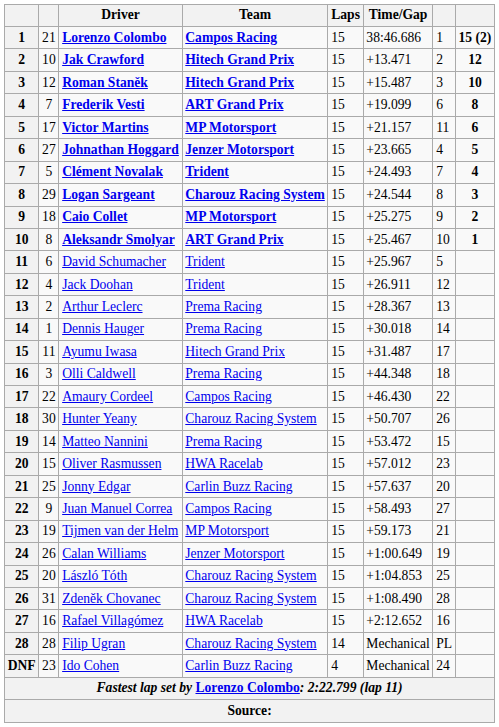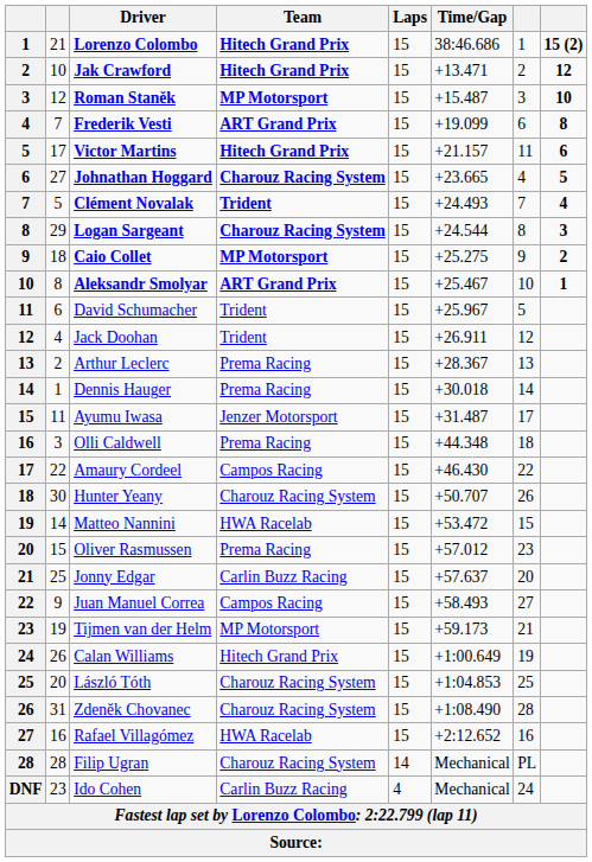 <table class="wikitable" style="font-size:85%">
 <tr>
 <th></th>
 <th></th>
 <th>Driver</th>
 <th>Team</th>
 <th>Laps</th>
 <th>Time/Gap</th>
 <th></th>
 <th></th>
 </tr>
 <tr>
 <th>1</th>
 <td align="center">21</td>
 <td><strong> <a href='#'>Lorenzo Colombo</a></strong></td>
-<td><strong><a href='#'>Campos Racing</a></strong></td>
+<td><strong><a href='#'>Hitech Grand Prix</a></strong></td>
 <td>15</td>
 <td>38:46.686</td>
 <td>1</td>
 <td align="center"><strong>15 (2)</strong></td>
 </tr>
 <tr>
 <th>2</th>
 <td align="center">10</td>
 <td><strong> <a href='#'>Jak Crawford</a></strong></td>
 <td><strong><a href='#'>Hitech Grand Prix</a></strong></td>
 <td>15</td>
 <td>+13.471</td>
 <td>2</td>
 <td align="center"><strong>12</strong></td>
 </tr>
 <tr>
 <th>3</th>
 <td align="center">12</td>
 <td><strong> <a href='#'>Roman Staněk</a></strong></td>
-<td><strong><a href='#'>Hitech Grand Prix</a></strong></td>
+<td><strong><a href='#'>MP Motorsport</a></strong></td>
 <td>15</td>
 <td>+15.487</td>
 <td>3</td>
 <td align="center"><strong>10</strong></td>
 </tr>
 <tr>
 <th>4</th>
 <td align="center">7</td>
 <td><strong> <a href='#'>Frederik Vesti</a></strong></td>
 <td><strong><a href='#'>ART Grand Prix</a></strong></td>
 <td>15</td>
 <td>+19.099</td>
 <td>6</td>
 <td align="center"><strong>8</strong></td>
 </tr>
 <tr>
 <th>5</th>
 <td align="center">17</td>
 <td><strong> <a href='#'>Victor Martins</a></strong></td>
-<td><strong><a href='#'>MP Motorsport</a></strong></td>
+<td><strong><a href='#'>Hitech Grand Prix</a></strong></td>
 <td>15</td>
 <td>+21.157</td>
 <td>11</td>
 <td align="center"><strong>6</strong></td>
 </tr>
 <tr>
 <th>6</th>
 <td align="center">27</td>
 <td><strong> <a href='#'>Johnathan Hoggard</a></strong></td>
-<td><strong><a href='#'>Jenzer Motorsport</a></strong></td>
+<td><strong><a href='#'>Charouz Racing System</a></strong></td>
 <td>15</td>
 <td>+23.665</td>
 <td>4</td>
 <td align="center"><strong>5</strong></td>
 </tr>
 <tr>
 <th>7</th>
 <td align="center">5</td>
 <td><strong> <a href='#'>Clément Novalak</a></strong></td>
 <td><a href='#'><strong>Trident</strong></a></td>
 <td>15</td>
 <td>+24.493</td>
 <td>7</td>
 <td align="center"><strong>4</strong></td>
 </tr>
 <tr>
 <th>8</th>
 <td align="center">29</td>
 <td><strong> <a href='#'>Logan Sargeant</a></strong></td>
 <td><strong><a href='#'>Charouz Racing System</a></strong></td>
 <td>15</td>
 <td>+24.544</td>
 <td>8</td>
 <td align="center"><strong>3</strong></td>
 </tr>
 <tr>
 <th>9</th>
 <td align="center">18</td>
 <td><strong> <a href='#'>Caio Collet</a></strong></td>
 <td><strong><a href='#'>MP Motorsport</a></strong></td>
 <td>15</td>
 <td>+25.275</td>
 <td>9</td>
 <td align="center"><strong>2</strong></td>
 </tr>
 <tr>
 <th>10</th>
 <td align="center">8</td>
 <td><strong> <a href='#'>Aleksandr Smolyar</a></strong></td>
 <td><strong><a href='#'>ART Grand Prix</a></strong></td>
 <td>15</td>
 <td>+25.467</td>
 <td>10</td>
 <td align="center"><strong>1</strong></td>
 </tr>
 <tr>
 <th>11</th>
 <td align="center">6</td>
 <td> <a href='#'>David Schumacher</a></td>
 <td><a href='#'>Trident</a></td>
 <td>15</td>
 <td>+25.967</td>
 <td>5</td>
 <td align="center"></td>
 </tr>
 <tr>
 <th>12</th>
 <td align="center">4</td>
 <td> <a href='#'>Jack Doohan</a></td>
 <td><a href='#'>Trident</a></td>
 <td>15</td>
 <td>+26.911</td>
 <td>12</td>
 <td align="center"></td>
 </tr>
 <tr>
 <th>13</th>
 <td align="center">2</td>
 <td> <a href='#'>Arthur Leclerc</a></td>
 <td><a href='#'>Prema Racing</a></td>
 <td>15</td>
 <td>+28.367</td>
 <td>13</td>
 <td align="center"></td>
 </tr>
 <tr>
 <th>14</th>
 <td align="center">1</td>
 <td> <a href='#'>Dennis Hauger</a></td>
 <td><a href='#'>Prema Racing</a></td>
 <td>15</td>
 <td>+30.018</td>
 <td>14</td>
 <td></td>
 </tr>
 <tr>
 <th>15</th>
 <td align="center">11</td>
 <td> <a href='#'>Ayumu Iwasa</a></td>
-<td><a href='#'>Hitech Grand Prix</a></td>
+<td><a href='#'>Jenzer Motorsport</a></td>
 <td>15</td>
 <td>+31.487</td>
 <td>17</td>
 <td></td>
 </tr>
 <tr>
 <th>16</th>
 <td align="center">3</td>
 <td> <a href='#'>Olli Caldwell</a></td>
 <td><a href='#'>Prema Racing</a></td>
 <td>15</td>
 <td>+44.348</td>
 <td>18</td>
 <td></td>
 </tr>
 <tr>
 <th>17</th>
 <td align="center">22</td>
 <td> <a href='#'>Amaury Cordeel</a></td>
 <td><a href='#'>Campos Racing</a></td>
 <td>15</td>
 <td>+46.430</td>
 <td>22</td>
 <td align="center"></td>
 </tr>
 <tr>
 <th>18</th>
 <td align="center">30</td>
 <td> <a href='#'>Hunter Yeany</a></td>
 <td><a href='#'>Charouz Racing System</a></td>
 <td>15</td>
 <td>+50.707</td>
 <td>26</td>
 <td></td>
 </tr>
 <tr>
 <th>19</th>
 <td align="center">14</td>
 <td> <a href='#'>Matteo Nannini</a></td>
-<td><a href='#'>Prema Racing</a></td>
+<td><a href='#'>HWA Racelab</a></td>
 <td>15</td>
 <td>+53.472</td>
 <td>15</td>
 <td></td>
 </tr>
 <tr>
 <th>20</th>
 <td align="center">15</td>
 <td> <a href='#'>Oliver Rasmussen</a></td>
-<td><a href='#'>HWA Racelab</a></td>
+<td><a href='#'>Prema Racing</a></td>
 <td>15</td>
 <td>+57.012</td>
 <td>23</td>
 <td></td>
 </tr>
 <tr>
 <th>21</th>
 <td align="center">25</td>
 <td> <a href='#'>Jonny Edgar</a></td>
 <td><a href='#'>Carlin Buzz Racing</a></td>
 <td>15</td>
 <td>+57.637</td>
 <td>20</td>
 <td></td>
 </tr>
 <tr>
 <th>22</th>
 <td align="center">9</td>
 <td> <a href='#'>Juan Manuel Correa</a></td>
 <td><a href='#'>Campos Racing</a></td>
 <td>15</td>
 <td>+58.493</td>
 <td>27</td>
 <td></td>
 </tr>
 <tr>
 <th>23</th>
 <td align="center">19</td>
 <td> <a href='#'>Tijmen van der Helm</a></td>
 <td><a href='#'>MP Motorsport</a></td>
 <td>15</td>
 <td>+59.173</td>
 <td>21</td>
 <td></td>
 </tr>
 <tr>
 <th>24</th>
 <td align="center">26</td>
 <td> <a href='#'>Calan Williams</a></td>
-<td><a href='#'>Jenzer Motorsport</a></td>
+<td><a href='#'>Hitech Grand Prix</a></td>
 <td>15</td>
 <td>+1:00.649</td>
 <td>19</td>
 <td></td>
 </tr>
 <tr>
 <th>25</th>
 <td align="center">20</td>
 <td> <a href='#'>László Tóth</a></td>
 <td><a href='#'>Charouz Racing System</a></td>
 <td>15</td>
 <td>+1:04.853</td>
 <td>25</td>
 <td align="center"></td>
 </tr>
 <tr>
 <th>26</th>
 <td align="center">31</td>
 <td> <a href='#'>Zdeněk Chovanec</a></td>
 <td><a href='#'>Charouz Racing System</a></td>
 <td>15</td>
 <td>+1:08.490</td>
 <td>28</td>
 <td></td>
 </tr>
 <tr>
 <th>27</th>
 <td align="center">16</td>
 <td> <a href='#'>Rafael Villagómez</a></td>
 <td><a href='#'>HWA Racelab</a></td>
 <td>15</td>
 <td>+2:12.652</td>
 <td>16</td>
 <td></td>
 </tr>
 <tr>
 <th>28</th>
 <td align="center">28</td>
 <td> <a href='#'>Filip Ugran</a></td>
 <td><a href='#'>Charouz Racing System</a></td>
 <td>14</td>
 <td>Mechanical</td>
 <td>PL</td>
 <td align="center"></td>
 </tr>
 <tr>
 <th>DNF</th>
 <td align="center">23</td>
 <td> <a href='#'>Ido Cohen</a></td>
 <td><a href='#'>Carlin Buzz Racing</a></td>
 <td>4</td>
 <td>Mechanical</td>
 <td>24</td>
 <td align="center"></td>
 </tr>
 <tr>
 <th colspan="8"><em>Fastest lap set by</em>  <a href='#'>Lorenzo Colombo</a><em>: 2:22.799 (lap 11)</em></th>
 </tr>
 <tr>
 <th colspan="8">Source:</th>
 </tr>
 </table>
